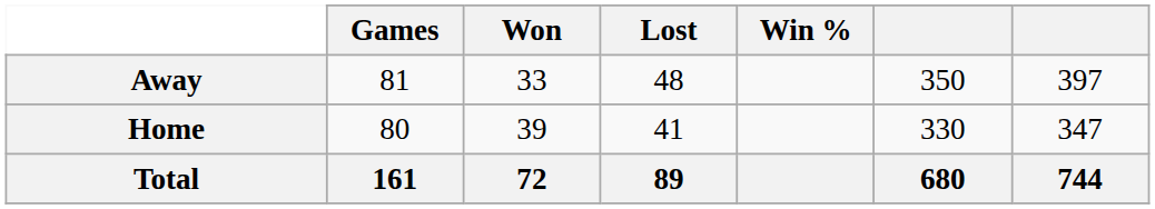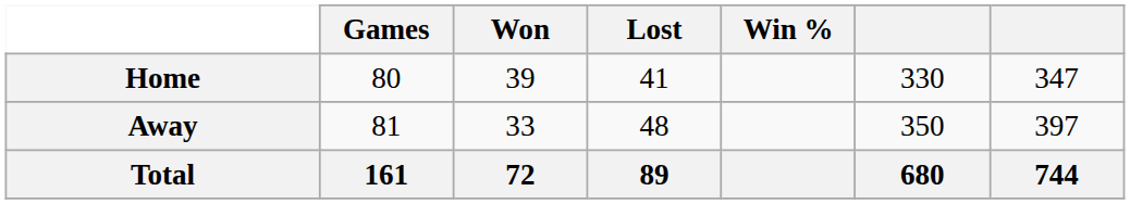 <table class="wikitable" style="font-size:95%; text-align:center; width:38em; border:0;margin: 0.5em auto;">
 <tr>
 <td width="28%" style="background:#fff;border:0;"></td>
 <th width="12%">Games</th>
 <th width="12%">Won</th>
 <th width="12%">Lost</th>
 <th width="12%">Win %</th>
 <th width="12%"></th>
 <th width="12%"></th>
 </tr>
 <tr>
+<th>Home</th>
+<td>80</td>
+<td>39</td>
+<td>41</td>
+<td></td>
+<td>330</td>
+<td>347</td>
+</tr>
+<tr>
 <th>Away</th>
 <td>81</td>
 <td>33</td>
 <td>48</td>
 <td></td>
 <td>350</td>
 <td>397</td>
-</tr>
-<tr>
-<th>Home</th>
-<td>80</td>
-<td>39</td>
-<td>41</td>
-<td></td>
-<td>330</td>
-<td>347</td>
 </tr>
 <tr>
 <th>Total</th>
 <th>161</th>
 <th>72</th>
 <th>89</th>
 <th></th>
 <th>680</th>
 <th>744</th>
 </tr>
 </table>
